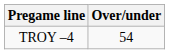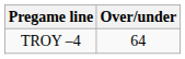 <table class="wikitable">
 <tr align="center">
 <th style=>Pregame line</th>
 <th style=>Over/under</th>
 </tr>
 <tr align="center">
 <td>TROY –4</td>
-<td>54</td>
+<td>64</td>
 </tr>
 </table>
